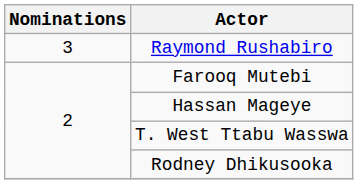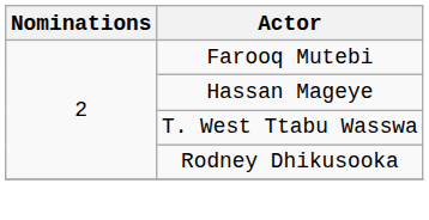 <table class="wikitable" style="text-align:center;">
 <tr>
 <th scope="col" width="55">Nominations</th>
 <th scope="col" align="center">Actor</th>
-</tr>
-<tr>
-<td rowspan="1" style="text-align:center;">3</td>
-<td><a href='#'>Raymond Rushabiro</a></td>
 </tr>
 <tr>
 <td rowspan="4" style="text-align:center;">2</td>
 <td>Farooq Mutebi</td>
 </tr>
 <tr>
 <td>Hassan Mageye</td>
 </tr>
 <tr>
 <td>T. West Ttabu Wasswa</td>
 </tr>
 <tr>
 <td>Rodney Dhikusooka</td>
 </tr>
 <tr>
 </tr>
 </table>
